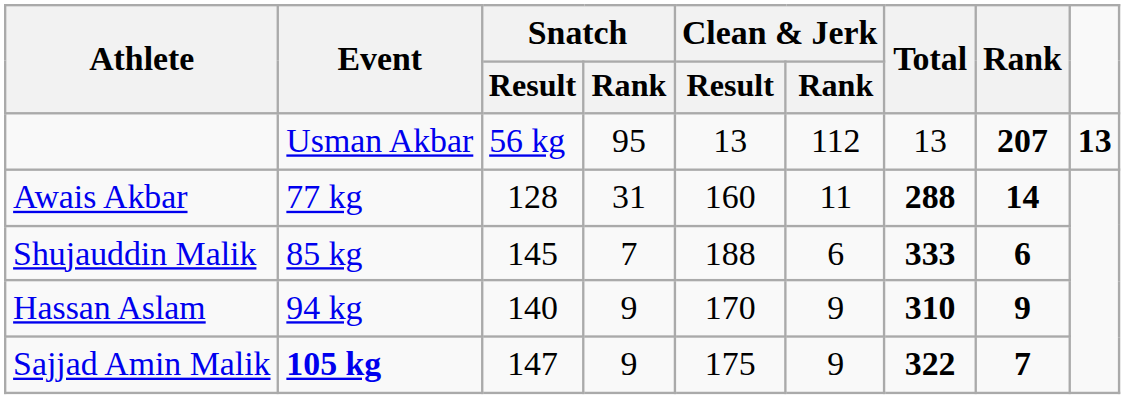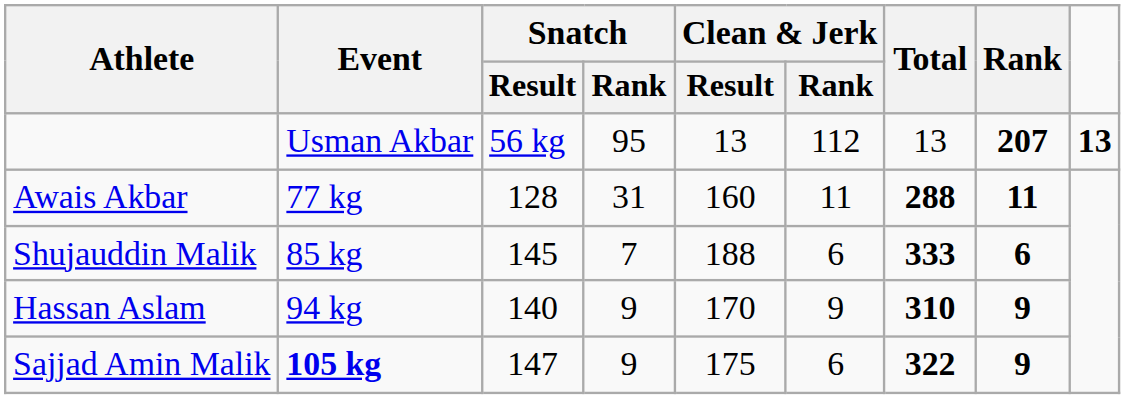 <table class=wikitable style=font-size:90%;text-align:center>
 <tr>
 <th rowspan="2">Athlete</th>
 <th rowspan="2">Event</th>
 <th colspan="2">Snatch</th>
 <th colspan="2">Clean & Jerk</th>
 <th rowspan="2">Total</th>
 <th rowspan="2">Rank</th>
 </tr>
 <tr style="font-size:95%">
 <th>Result</th>
 <th>Rank</th>
 <th>Result</th>
 <th>Rank</th>
 </tr>
 <tr>
 <td><br></td>
 <td align="left"><a href='#'>Usman Akbar</a></td>
 <td align="left"><a href='#'>56 kg</a></td>
 <td>95</td>
 <td>13</td>
 <td>112</td>
 <td>13</td>
 <td><strong>207</strong></td>
 <td><strong>13</strong></td>
 </tr>
 <tr>
 <td align="left"><a href='#'>Awais Akbar</a></td>
 <td align="left"><a href='#'>77 kg</a></td>
 <td>128</td>
 <td>31</td>
 <td>160</td>
 <td>11</td>
 <td><strong>288</strong></td>
-<td><strong>14</strong></td>
+<td><strong>11</strong></td>
 </tr>
 <tr>
 <td align="left"><a href='#'>Shujauddin Malik</a></td>
 <td align="left"><a href='#'>85 kg</a></td>
 <td>145</td>
 <td>7</td>
 <td>188</td>
 <td>6</td>
 <td><strong>333</strong></td>
 <td><strong>6</strong></td>
 </tr>
 <tr>
 <td align="left"><a href='#'>Hassan Aslam</a></td>
 <td align="left"><a href='#'>94 kg</a></td>
 <td>140</td>
 <td>9</td>
 <td>170</td>
 <td>9</td>
 <td><strong>310</strong></td>
 <td><strong>9</strong></td>
 </tr>
 <tr>
 <td align="left"><a href='#'>Sajjad Amin Malik</a></td>
 <td align="left"><strong><a href='#'>105 kg</a></strong></td>
 <td>147</td>
 <td>9</td>
 <td>175</td>
-<td>9</td>
+<td>6</td>
 <td><strong>322</strong></td>
-<td><strong>7</strong></td>
+<td><strong>9</strong></td>
 </tr>
 </table>
